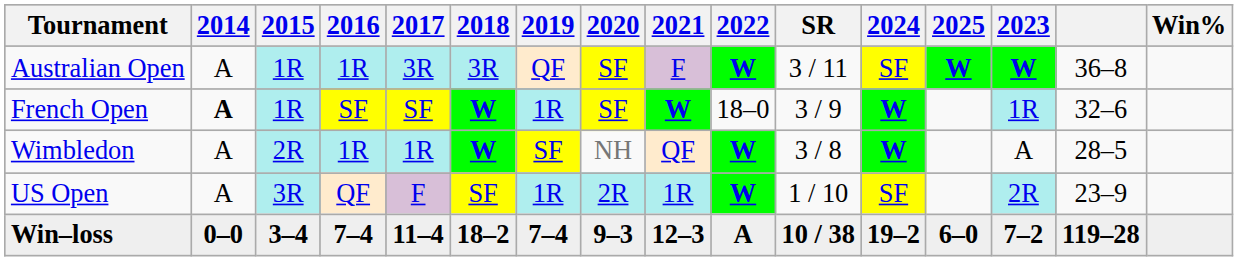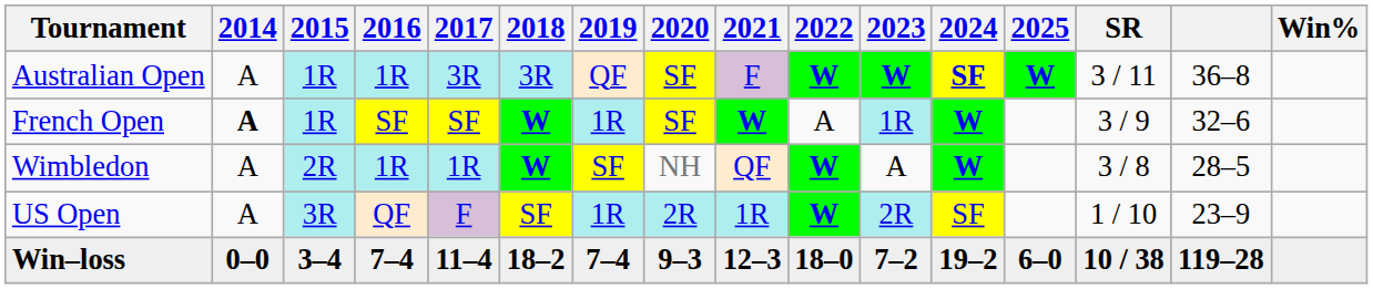 <table class=wikitable style=text-align:center>
 <tr>
 <th>Tournament</th>
 <th><a href='#'>2014</a></th>
 <th><a href='#'>2015</a></th>
 <th><a href='#'>2016</a></th>
 <th><a href='#'>2017</a></th>
 <th><a href='#'>2018</a></th>
 <th><a href='#'>2019</a></th>
 <th><a href='#'>2020</a></th>
 <th><a href='#'>2021</a></th>
 <th><a href='#'>2022</a></th>
-<th>SR</th>
+<th><a href='#'>2023</a></th>
 <th><a href='#'>2024</a></th>
 <th><a href='#'>2025</a></th>
-<th><a href='#'>2023</a></th>
+<th>SR</th>
 <th></th>
 <th>Win%</th>
 </tr>
 <tr>
 <td align=left><a href='#'>Australian Open</a></td>
 <td>A</td>
 <td style=background:#afeeee><a href='#'>1R</a></td>
 <td style=background:#afeeee><a href='#'>1R</a></td>
 <td style=background:#afeeee><a href='#'>3R</a></td>
 <td style=background:#afeeee><a href='#'>3R</a></td>
 <td style=background:#ffebcd><a href='#'>QF</a></td>
 <td style=background:yellow><a href='#'>SF</a></td>
 <td style=background:thistle><a href='#'>F</a></td>
 <td style=background:lime><a href='#'><strong>W</strong></a></td>
+<td style=background:lime><a href='#'><strong>W</strong></a></td>
+<td style=background:yellow><strong><a href='#'>SF</a></strong></td>
+<td style=background:lime><a href='#'><strong>W</strong></a></td>
 <td>3 / 11</td>
-<td style=background:yellow><a href='#'>SF</a></td>
-<td style=background:lime><a href='#'><strong>W</strong></a></td>
-<td style=background:lime><a href='#'><strong>W</strong></a></td>
 <td>36–8</td>
 <td></td>
 </tr>
 <tr>
 <td align=left><a href='#'>French Open</a></td>
 <td><strong>A</strong></td>
 <td style=background:#afeeee><a href='#'>1R</a></td>
 <td style=background:yellow><a href='#'>SF</a></td>
 <td style=background:yellow><a href='#'>SF</a></td>
 <td style=background:lime><a href='#'><strong>W</strong></a></td>
 <td style=background:#afeeee><a href='#'>1R</a></td>
 <td style=background:yellow><a href='#'>SF</a></td>
 <td style=background:lime><a href='#'><strong>W</strong></a></td>
-<td>18–0</td>
-<td>3 / 9</td>
+<td>A</td>
+<td style=background:#afeeee><a href='#'>1R</a></td>
 <td style=background:lime><a href='#'><strong>W</strong></a></td>
 <td></td>
-<td style=background:#afeeee><a href='#'>1R</a></td>
+<td>3 / 9</td>
 <td>32–6</td>
 <td></td>
 </tr>
 <tr>
 <td align=left><a href='#'>Wimbledon</a></td>
 <td>A</td>
 <td style=background:#afeeee><a href='#'>2R</a></td>
 <td style=background:#afeeee><a href='#'>1R</a></td>
 <td style=background:#afeeee><a href='#'>1R</a></td>
 <td style=background:lime><a href='#'><strong>W</strong></a></td>
 <td style=background:yellow><a href='#'>SF</a></td>
 <td style=color:#767676>NH</td>
 <td style=background:#ffebcd><a href='#'>QF</a></td>
 <td style=background:lime><a href='#'><strong>W</strong></a></td>
-<td>3 / 8</td>
+<td>A</td>
 <td style=background:lime><a href='#'><strong>W</strong></a></td>
 <td></td>
-<td>A</td>
+<td>3 / 8</td>
 <td>28–5</td>
 <td></td>
 </tr>
 <tr>
 <td align=left><a href='#'>US Open</a></td>
 <td>A</td>
 <td style=background:#afeeee><a href='#'>3R</a></td>
 <td style=background:#ffebcd><a href='#'>QF</a></td>
 <td style=background:thistle><a href='#'>F</a></td>
 <td style=background:yellow><a href='#'>SF</a></td>
 <td style=background:#afeeee><a href='#'>1R</a></td>
 <td style=background:#afeeee><a href='#'>2R</a></td>
 <td style=background:#afeeee><a href='#'>1R</a></td>
 <td style=background:lime><a href='#'><strong>W</strong></a></td>
-<td>1 / 10</td>
+<td style=background:#afeeee><a href='#'>2R</a></td>
 <td style=background:yellow><a href='#'>SF</a></td>
 <td></td>
-<td style=background:#afeeee><a href='#'>2R</a></td>
+<td>1 / 10</td>
 <td>23–9</td>
 <td></td>
 </tr>
 <tr style=font-weight:bold;background:#efefef>
 <td align=left>Win–loss</td>
 <td>0–0</td>
 <td>3–4</td>
 <td>7–4</td>
 <td>11–4</td>
 <td>18–2</td>
 <td>7–4</td>
 <td>9–3</td>
 <td>12–3</td>
-<td>A</td>
-<td>10 / 38</td>
+<td>18–0</td>
+<td>7–2</td>
 <td>19–2</td>
 <td>6–0</td>
-<td>7–2</td>
+<td>10 / 38</td>
 <td>119–28</td>
 <td></td>
 </tr>
 </table>
